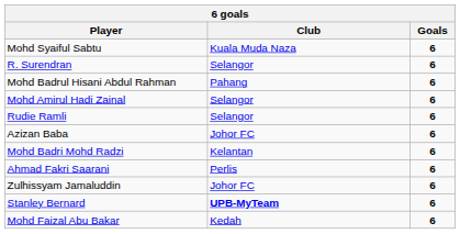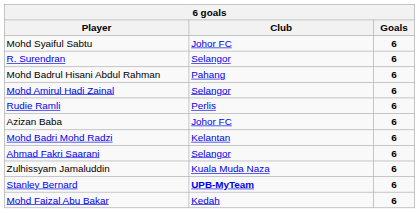 <table class="wikitable collapsible collapsed" border="2" cellpadding="2" cellspacing="0" style="margin: 1em 1em 1em 0; font-size: 95%; background: #f9f9f9; border: 1px #aaa solid; border-collapse: collapse;" width="50%">
 <tr>
 <th colspan="4" style="text-align:center;">6 goals</th>
 </tr>
 <tr bgcolor="#efefef">
 <th width=45%>Player</th>
 <th width=45%>Club</th>
 <th>Goals</th>
 </tr>
 <tr>
 <td>Mohd Syaiful Sabtu</td>
-<td><a href='#'>Kuala Muda Naza</a></td>
+<td><a href='#'>Johor FC</a></td>
 <td align=center><strong>6</strong></td>
 </tr>
 <tr>
 <td><a href='#'>R. Surendran</a></td>
 <td><a href='#'>Selangor</a></td>
 <td align=center><strong>6</strong></td>
 </tr>
 <tr>
 <td>Mohd Badrul Hisani Abdul Rahman</td>
 <td><a href='#'>Pahang</a></td>
 <td align=center><strong>6</strong></td>
 </tr>
 <tr>
 <td><a href='#'>Mohd Amirul Hadi Zainal</a></td>
 <td><a href='#'>Selangor</a></td>
 <td align=center><strong>6</strong></td>
 </tr>
 <tr>
 <td><a href='#'>Rudie Ramli</a></td>
-<td><a href='#'>Selangor</a></td>
+<td><a href='#'>Perlis</a></td>
 <td align=center><strong>6</strong></td>
 </tr>
 <tr>
 <td>Azizan Baba</td>
 <td><a href='#'>Johor FC</a></td>
 <td align=center><strong>6</strong></td>
 </tr>
 <tr>
 <td><a href='#'>Mohd Badri Mohd Radzi</a></td>
 <td><a href='#'>Kelantan</a></td>
 <td align=center><strong>6</strong></td>
 </tr>
 <tr>
 <td><a href='#'>Ahmad Fakri Saarani</a></td>
-<td><a href='#'>Perlis</a></td>
+<td><a href='#'>Selangor</a></td>
 <td align=center><strong>6</strong></td>
 </tr>
 <tr>
 <td>Zulhissyam Jamaluddin</td>
-<td><a href='#'>Johor FC</a></td>
+<td><a href='#'>Kuala Muda Naza</a></td>
 <td align=center><strong>6</strong></td>
 </tr>
 <tr>
 <td><a href='#'>Stanley Bernard</a></td>
 <td><strong><a href='#'>UPB-MyTeam</a></strong></td>
 <td align=center><strong>6</strong></td>
 </tr>
 <tr>
 <td><a href='#'>Mohd Faizal Abu Bakar</a></td>
 <td><a href='#'>Kedah</a></td>
 <td align=center><strong>6</strong></td>
 </tr>
 </table>
